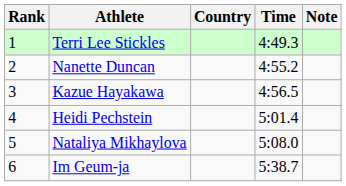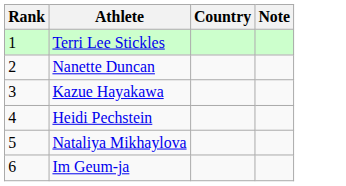 <table class="wikitable sortable">
 <tr>
 <th>Rank</th>
 <th>Athlete</th>
 <th>Country</th>
-<th>Time</th>
 <th>Note</th>
 </tr>
 <tr bgcolor=#CCFFCC>
 <td>1</td>
 <td><a href='#'>Terri Lee Stickles</a></td>
 <td></td>
-<td>4:49.3</td>
 <td></td>
 </tr>
 <tr>
 <td>2</td>
 <td><a href='#'>Nanette Duncan</a></td>
 <td></td>
-<td>4:55.2</td>
 <td></td>
 </tr>
 <tr>
 <td>3</td>
 <td><a href='#'>Kazue Hayakawa</a></td>
 <td></td>
-<td>4:56.5</td>
 <td></td>
 </tr>
 <tr>
 <td>4</td>
 <td><a href='#'>Heidi Pechstein</a></td>
 <td></td>
-<td>5:01.4</td>
 <td></td>
 </tr>
 <tr>
 <td>5</td>
 <td><a href='#'>Nataliya Mikhaylova</a></td>
 <td></td>
-<td>5:08.0</td>
 <td></td>
 </tr>
 <tr>
 <td>6</td>
 <td><a href='#'>Im Geum-ja</a></td>
 <td></td>
-<td>5:38.7</td>
 <td></td>
 </tr>
 </table>
